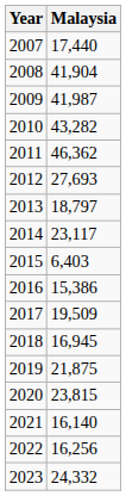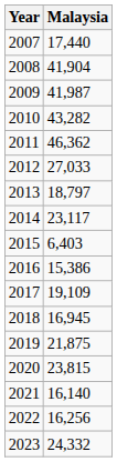 <table class="wikitable">
 <tr>
 <th>Year</th>
 <th>Malaysia</th>
 </tr>
 <tr>
 <td>2007</td>
 <td>17,440</td>
 </tr>
 <tr>
 <td>2008</td>
 <td>41,904</td>
 </tr>
 <tr>
 <td>2009</td>
 <td>41,987</td>
 </tr>
 <tr>
 <td>2010</td>
 <td>43,282</td>
 </tr>
 <tr>
 <td>2011</td>
 <td>46,362</td>
 </tr>
 <tr>
 <td>2012</td>
-<td>27,693</td>
+<td>27,033</td>
 </tr>
 <tr>
 <td>2013</td>
 <td>18,797</td>
 </tr>
 <tr>
 <td>2014</td>
 <td>23,117</td>
 </tr>
 <tr>
 <td>2015</td>
 <td>6,403</td>
 </tr>
 <tr>
 <td>2016</td>
 <td>15,386</td>
 </tr>
 <tr>
 <td>2017</td>
-<td>19,509</td>
+<td>19,109</td>
 </tr>
 <tr>
 <td>2018</td>
 <td>16,945</td>
 </tr>
 <tr>
 <td>2019</td>
 <td>21,875</td>
 </tr>
 <tr>
 <td>2020</td>
 <td>23,815</td>
 </tr>
 <tr>
 <td>2021</td>
 <td>16,140</td>
 </tr>
 <tr>
 <td>2022</td>
 <td>16,256</td>
 </tr>
 <tr>
 <td>2023</td>
 <td>24,332</td>
 </tr>
 </table>
